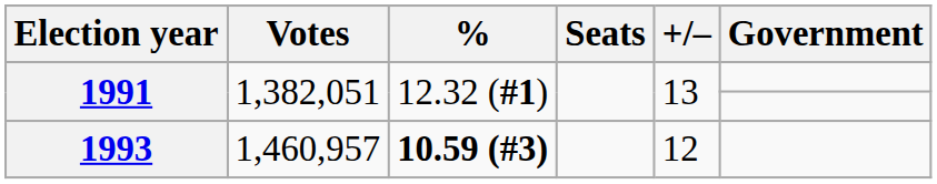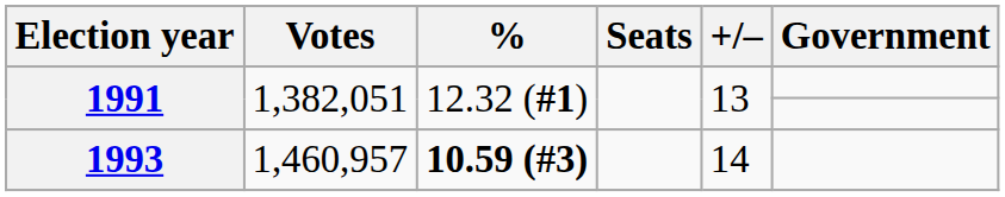 <table class=wikitable>
 <tr>
 <th>Election year</th>
 <th>Votes</th>
 <th>%</th>
 <th>Seats</th>
 <th>+/–</th>
 <th>Government</th>
 </tr>
 <tr>
 <th rowspan="2"><a href='#'>1991</a></th>
 <td rowspan="2">1,382,051</td>
 <td rowspan="2">12.32 (<strong>#1</strong>)</td>
 <td rowspan="2"></td>
 <td rowspan="2"> 13</td>
 <td></td>
 </tr>
 <tr>
 <td></td>
 </tr>
 <tr>
 <th><a href='#'>1993</a></th>
 <td>1,460,957</td>
 <td><strong>10.59 (#3)</strong></td>
 <td></td>
-<td> 12</td>
+<td> 14</td>
 <td></td>
 </tr>
 </table>
